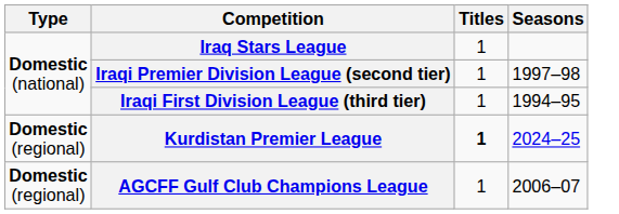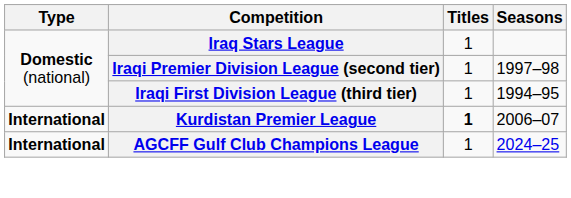 <table class="wikitable plainrowheaders" style="font-size:95%; text-align:center;">
 <tr>
 <th>Type</th>
 <th>Competition</th>
 <th>Titles</th>
 <th>Seasons</th>
 </tr>
 <tr>
 <td rowspan="3"><strong>Domestic</strong><br>(national)</td>
 <th scope=row><a href='#'>Iraq Stars League</a></th>
 <td>1</td>
 <td align="left"></td>
 </tr>
 <tr>
 <th scope=row><a href='#'>Iraqi Premier Division League</a> (second tier)</th>
 <td>1</td>
 <td align="left">1997–98</td>
 </tr>
 <tr>
 <th scope=row><a href='#'>Iraqi First Division League</a> (third tier)</th>
 <td>1</td>
 <td align="left">1994–95</td>
 </tr>
 <tr>
-<td><strong>Domestic</strong><br>(regional)</td>
+<td><strong>International</strong></td>
 <th scope=row><a href='#'>Kurdistan Premier League</a></th>
 <td><strong>1</strong></td>
+<td align="left">2006–07</td>
+</tr>
+<tr>
+<td><strong>International</strong></td>
+<th scope=row><a href='#'>AGCFF Gulf Club Champions League</a></th>
+<td>1</td>
 <td align="left"><a href='#'>2024–25</a></td>
 </tr>
-<tr>
-<td><strong>Domestic</strong><br>(regional)</td>
-<th scope=row><a href='#'>AGCFF Gulf Club Champions League</a></th>
-<td>1</td>
-<td align="left">2006–07</td>
-</tr>
 </table>
